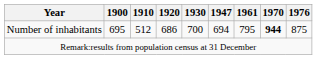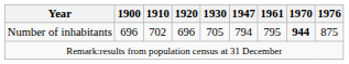 <table class="wikitable">
 <tr>
 <th>Year</th>
 <th>1900</th>
 <th>1910</th>
 <th>1920</th>
 <th>1930</th>
 <th>1947</th>
 <th>1961</th>
 <th>1970</th>
 <th>1976</th>
 </tr>
 <tr>
 <td>Number of inhabitants</td>
-<td align="center">695</td>
-<td align="center">512</td>
-<td align="center">686</td>
-<td align="center">700</td>
-<td align="center">694</td>
+<td align="center">696</td>
+<td align="center">702</td>
+<td align="center">696</td>
+<td align="center">705</td>
+<td align="center">794</td>
 <td align="center">795</td>
 <td align="center"><strong>944</strong></td>
 <td align="center">875</td>
 </tr>
 <tr>
 <td colspan=10 align="center"><small>Remark:results from population census at 31 December</small></td>
 </tr>
 </table>
